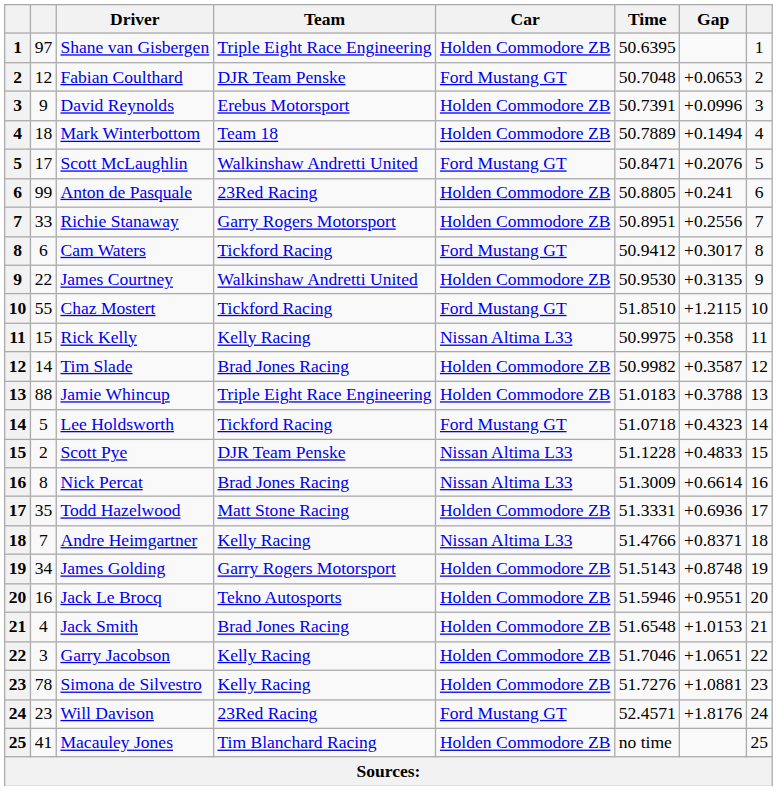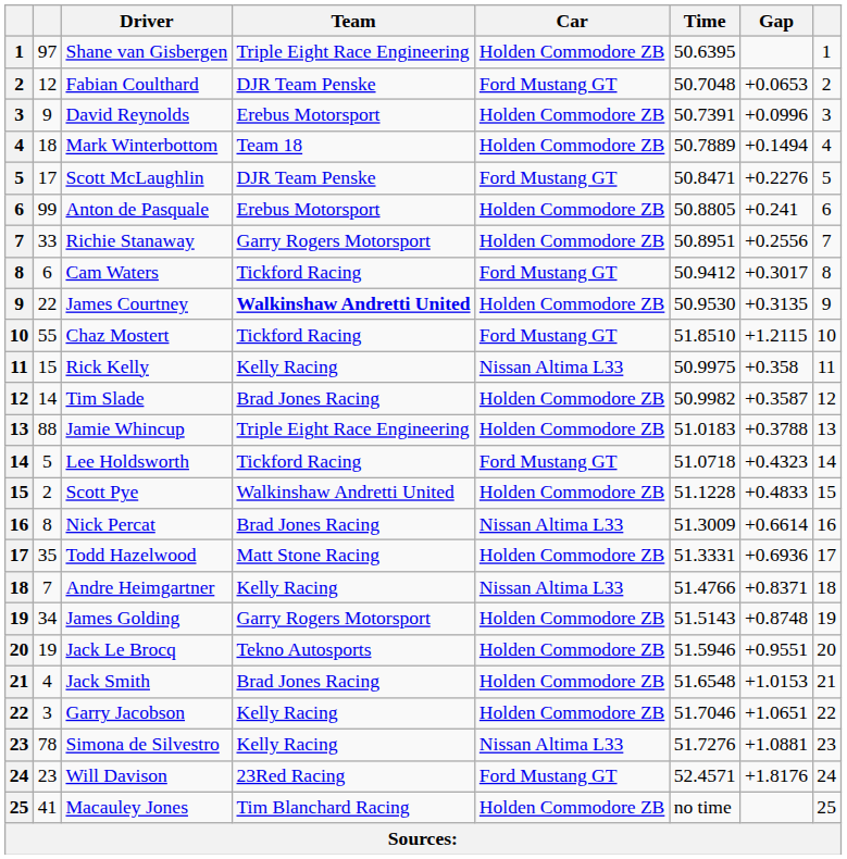 <table class="wikitable" style="font-size: 85%">
 <tr>
 <th></th>
 <th></th>
 <th>Driver</th>
 <th>Team</th>
 <th>Car</th>
 <th>Time</th>
 <th>Gap</th>
 <th></th>
 </tr>
 <tr>
 <th>1</th>
 <td align="center">97</td>
 <td> <a href='#'>Shane van Gisbergen</a></td>
 <td><a href='#'>Triple Eight Race Engineering</a></td>
 <td><a href='#'>Holden Commodore ZB</a></td>
 <td>50.6395</td>
 <td></td>
 <td align="center">1</td>
 </tr>
 <tr>
 <th>2</th>
 <td align="center">12</td>
 <td> <a href='#'>Fabian Coulthard</a></td>
 <td><a href='#'>DJR Team Penske</a></td>
 <td><a href='#'>Ford Mustang GT</a></td>
 <td>50.7048</td>
 <td>+0.0653</td>
 <td align="center">2</td>
 </tr>
 <tr>
 <th>3</th>
 <td align="center">9</td>
 <td> <a href='#'>David Reynolds</a></td>
 <td><a href='#'>Erebus Motorsport</a></td>
 <td><a href='#'>Holden Commodore ZB</a></td>
 <td>50.7391</td>
 <td>+0.0996</td>
 <td align="center">3</td>
 </tr>
 <tr>
 <th>4</th>
 <td align="center">18</td>
 <td> <a href='#'>Mark Winterbottom</a></td>
 <td><a href='#'>Team 18</a></td>
 <td><a href='#'>Holden Commodore ZB</a></td>
 <td>50.7889</td>
 <td>+0.1494</td>
 <td align="center">4</td>
 </tr>
 <tr>
 <th>5</th>
 <td align="center">17</td>
 <td> <a href='#'>Scott McLaughlin</a></td>
-<td><a href='#'>Walkinshaw Andretti United</a></td>
+<td><a href='#'>DJR Team Penske</a></td>
 <td><a href='#'>Ford Mustang GT</a></td>
 <td>50.8471</td>
-<td>+0.2076</td>
+<td>+0.2276</td>
 <td align="center">5</td>
 </tr>
 <tr>
 <th>6</th>
 <td align="center">99</td>
 <td> <a href='#'>Anton de Pasquale</a></td>
-<td><a href='#'>23Red Racing</a></td>
+<td><a href='#'>Erebus Motorsport</a></td>
 <td><a href='#'>Holden Commodore ZB</a></td>
 <td>50.8805</td>
 <td>+0.241</td>
 <td align="center">6</td>
 </tr>
 <tr>
 <th>7</th>
 <td align="center">33</td>
 <td> <a href='#'>Richie Stanaway</a></td>
 <td><a href='#'>Garry Rogers Motorsport</a></td>
 <td><a href='#'>Holden Commodore ZB</a></td>
 <td>50.8951</td>
 <td>+0.2556</td>
 <td align="center">7</td>
 </tr>
 <tr>
 <th>8</th>
 <td align="center">6</td>
 <td> <a href='#'>Cam Waters</a></td>
 <td><a href='#'>Tickford Racing</a></td>
 <td><a href='#'>Ford Mustang GT</a></td>
 <td>50.9412</td>
 <td>+0.3017</td>
 <td align="center">8</td>
 </tr>
 <tr>
 <th>9</th>
 <td align="center">22</td>
 <td> <a href='#'>James Courtney</a></td>
-<td><a href='#'>Walkinshaw Andretti United</a></td>
+<td><strong><a href='#'>Walkinshaw Andretti United</a></strong></td>
 <td><a href='#'>Holden Commodore ZB</a></td>
 <td>50.9530</td>
 <td>+0.3135</td>
 <td align="center">9</td>
 </tr>
 <tr>
 <th>10</th>
 <td align="center">55</td>
 <td> <a href='#'>Chaz Mostert</a></td>
 <td><a href='#'>Tickford Racing</a></td>
 <td><a href='#'>Ford Mustang GT</a></td>
 <td>51.8510</td>
 <td>+1.2115</td>
 <td align="center">10</td>
 </tr>
 <tr>
 <th>11</th>
 <td align="center">15</td>
 <td> <a href='#'>Rick Kelly</a></td>
 <td><a href='#'>Kelly Racing</a></td>
 <td><a href='#'>Nissan Altima L33</a></td>
 <td>50.9975</td>
 <td>+0.358</td>
 <td align="center">11</td>
 </tr>
 <tr>
 <th>12</th>
 <td align="center">14</td>
 <td> <a href='#'>Tim Slade</a></td>
 <td><a href='#'>Brad Jones Racing</a></td>
 <td><a href='#'>Holden Commodore ZB</a></td>
 <td>50.9982</td>
 <td>+0.3587</td>
 <td align="center">12</td>
 </tr>
 <tr>
 <th>13</th>
 <td align="center">88</td>
 <td> <a href='#'>Jamie Whincup</a></td>
 <td><a href='#'>Triple Eight Race Engineering</a></td>
 <td><a href='#'>Holden Commodore ZB</a></td>
 <td>51.0183</td>
 <td>+0.3788</td>
 <td align="center">13</td>
 </tr>
 <tr>
 <th>14</th>
 <td align="center">5</td>
 <td> <a href='#'>Lee Holdsworth</a></td>
 <td><a href='#'>Tickford Racing</a></td>
 <td><a href='#'>Ford Mustang GT</a></td>
 <td>51.0718</td>
 <td>+0.4323</td>
 <td align="center">14</td>
 </tr>
 <tr>
 <th>15</th>
 <td align="center">2</td>
 <td> <a href='#'>Scott Pye</a></td>
-<td><a href='#'>DJR Team Penske</a></td>
-<td><a href='#'>Nissan Altima L33</a></td>
+<td><a href='#'>Walkinshaw Andretti United</a></td>
+<td><a href='#'>Holden Commodore ZB</a></td>
 <td>51.1228</td>
 <td>+0.4833</td>
 <td align="center">15</td>
 </tr>
 <tr>
 <th>16</th>
 <td align="center">8</td>
 <td> <a href='#'>Nick Percat</a></td>
 <td><a href='#'>Brad Jones Racing</a></td>
 <td><a href='#'>Nissan Altima L33</a></td>
 <td>51.3009</td>
 <td>+0.6614</td>
 <td align="center">16</td>
 </tr>
 <tr>
 <th>17</th>
 <td align="center">35</td>
 <td> <a href='#'>Todd Hazelwood</a></td>
 <td><a href='#'>Matt Stone Racing</a></td>
 <td><a href='#'>Holden Commodore ZB</a></td>
 <td>51.3331</td>
 <td>+0.6936</td>
 <td align="center">17</td>
 </tr>
 <tr>
 <th>18</th>
 <td align="center">7</td>
 <td> <a href='#'>Andre Heimgartner</a></td>
 <td><a href='#'>Kelly Racing</a></td>
 <td><a href='#'>Nissan Altima L33</a></td>
 <td>51.4766</td>
 <td>+0.8371</td>
 <td align="center">18</td>
 </tr>
 <tr>
 <th>19</th>
 <td align="center">34</td>
 <td> <a href='#'>James Golding</a></td>
 <td><a href='#'>Garry Rogers Motorsport</a></td>
 <td><a href='#'>Holden Commodore ZB</a></td>
 <td>51.5143</td>
 <td>+0.8748</td>
 <td align="center">19</td>
 </tr>
 <tr>
 <th>20</th>
-<td align="center">16</td>
+<td align="center">19</td>
 <td> <a href='#'>Jack Le Brocq</a></td>
 <td><a href='#'>Tekno Autosports</a></td>
 <td><a href='#'>Holden Commodore ZB</a></td>
 <td>51.5946</td>
 <td>+0.9551</td>
 <td align="center">20</td>
 </tr>
 <tr>
 <th>21</th>
 <td align="center">4</td>
 <td> <a href='#'>Jack Smith</a></td>
 <td><a href='#'>Brad Jones Racing</a></td>
 <td><a href='#'>Holden Commodore ZB</a></td>
 <td>51.6548</td>
 <td>+1.0153</td>
 <td align="center">21</td>
 </tr>
 <tr>
 <th>22</th>
 <td align="center">3</td>
 <td> <a href='#'>Garry Jacobson</a></td>
 <td><a href='#'>Kelly Racing</a></td>
 <td><a href='#'>Holden Commodore ZB</a></td>
 <td>51.7046</td>
 <td>+1.0651</td>
 <td align="center">22</td>
 </tr>
 <tr>
 <th>23</th>
 <td align="center">78</td>
 <td> <a href='#'>Simona de Silvestro</a></td>
 <td><a href='#'>Kelly Racing</a></td>
-<td><a href='#'>Holden Commodore ZB</a></td>
+<td><a href='#'>Nissan Altima L33</a></td>
 <td>51.7276</td>
 <td>+1.0881</td>
 <td align="center">23</td>
 </tr>
 <tr>
 <th>24</th>
 <td align="center">23</td>
 <td> <a href='#'>Will Davison</a></td>
 <td><a href='#'>23Red Racing</a></td>
 <td><a href='#'>Ford Mustang GT</a></td>
 <td>52.4571</td>
 <td>+1.8176</td>
 <td align="center">24</td>
 </tr>
 <tr>
 <th>25</th>
 <td align="center">41</td>
 <td> <a href='#'>Macauley Jones</a></td>
 <td><a href='#'>Tim Blanchard Racing</a></td>
 <td><a href='#'>Holden Commodore ZB</a></td>
 <td>no time</td>
 <td></td>
 <td align="center">25</td>
 </tr>
 <tr>
 <th colspan="8">Sources:</th>
 </tr>
 </table>
